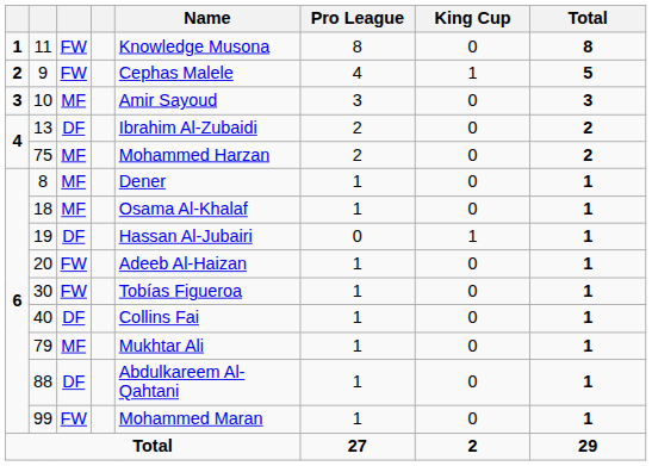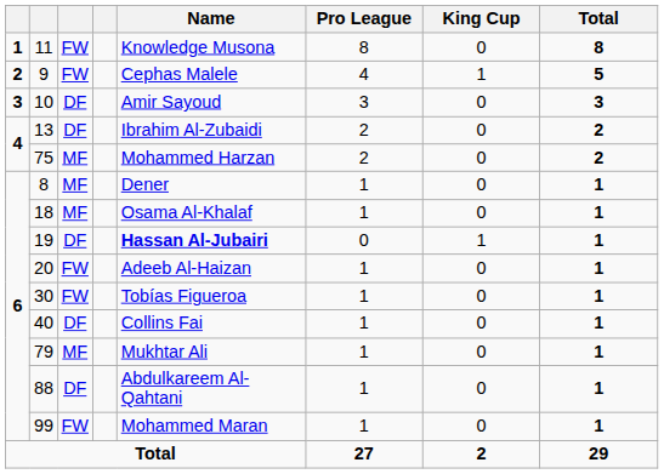 <table class="wikitable" style="text-align:center">
 <tr>
 <th width=15></th>
 <th width=15></th>
 <th width=15></th>
 <th width=15></th>
 <th width=165>Name</th>
 <th width=100>Pro League</th>
 <th width=100>King Cup</th>
 <th width=100>Total</th>
 </tr>
 <tr>
 <td><strong>1</strong></td>
 <td>11</td>
 <td><a href='#'>FW</a></td>
 <td></td>
 <td align=left><a href='#'>Knowledge Musona</a></td>
 <td>8</td>
 <td>0</td>
 <td><strong>8</strong></td>
 </tr>
 <tr>
 <td><strong>2</strong></td>
 <td>9</td>
 <td><a href='#'>FW</a></td>
 <td></td>
 <td align=left><a href='#'>Cephas Malele</a></td>
 <td>4</td>
 <td>1</td>
 <td><strong>5</strong></td>
 </tr>
 <tr>
 <td><strong>3</strong></td>
 <td>10</td>
-<td><a href='#'>MF</a></td>
+<td><a href='#'>DF</a></td>
 <td></td>
 <td align=left><a href='#'>Amir Sayoud</a></td>
 <td>3</td>
 <td>0</td>
 <td><strong>3</strong></td>
 </tr>
 <tr>
 <td rowspan=2><strong>4</strong></td>
 <td>13</td>
 <td><a href='#'>DF</a></td>
 <td></td>
 <td align=left><a href='#'>Ibrahim Al-Zubaidi</a></td>
 <td>2</td>
 <td>0</td>
 <td><strong>2</strong></td>
 </tr>
 <tr>
 <td>75</td>
 <td><a href='#'>MF</a></td>
 <td></td>
 <td align=left><a href='#'>Mohammed Harzan</a></td>
 <td>2</td>
 <td>0</td>
 <td><strong>2</strong></td>
 </tr>
 <tr>
 <td rowspan=9><strong>6</strong></td>
 <td>8</td>
 <td><a href='#'>MF</a></td>
 <td></td>
 <td align=left><a href='#'>Dener</a></td>
 <td>1</td>
 <td>0</td>
 <td><strong>1</strong></td>
 </tr>
 <tr>
 <td>18</td>
 <td><a href='#'>MF</a></td>
 <td></td>
 <td align=left><a href='#'>Osama Al-Khalaf</a></td>
 <td>1</td>
 <td>0</td>
 <td><strong>1</strong></td>
 </tr>
 <tr>
 <td>19</td>
 <td><a href='#'>DF</a></td>
 <td></td>
-<td align=left><a href='#'>Hassan Al-Jubairi</a></td>
+<td align=left><strong><a href='#'>Hassan Al-Jubairi</a></strong></td>
 <td>0</td>
 <td>1</td>
 <td><strong>1</strong></td>
 </tr>
 <tr>
 <td>20</td>
 <td><a href='#'>FW</a></td>
 <td></td>
 <td align=left><a href='#'>Adeeb Al-Haizan</a></td>
 <td>1</td>
 <td>0</td>
 <td><strong>1</strong></td>
 </tr>
 <tr>
 <td>30</td>
 <td><a href='#'>FW</a></td>
 <td></td>
 <td align=left><a href='#'>Tobías Figueroa</a></td>
 <td>1</td>
 <td>0</td>
 <td><strong>1</strong></td>
 </tr>
 <tr>
 <td>40</td>
 <td><a href='#'>DF</a></td>
 <td></td>
 <td align=left><a href='#'>Collins Fai</a></td>
 <td>1</td>
 <td>0</td>
 <td><strong>1</strong></td>
 </tr>
 <tr>
 <td>79</td>
 <td><a href='#'>MF</a></td>
 <td></td>
 <td align=left><a href='#'>Mukhtar Ali</a></td>
 <td>1</td>
 <td>0</td>
 <td><strong>1</strong></td>
 </tr>
 <tr>
 <td>88</td>
 <td><a href='#'>DF</a></td>
 <td></td>
 <td align=left><a href='#'>Abdulkareem Al-Qahtani</a></td>
 <td>1</td>
 <td>0</td>
 <td><strong>1</strong></td>
 </tr>
 <tr>
 <td>99</td>
 <td><a href='#'>FW</a></td>
 <td></td>
 <td align=left><a href='#'>Mohammed Maran</a></td>
 <td>1</td>
 <td>0</td>
 <td><strong>1</strong></td>
 </tr>
 <tr>
 <td colspan=5><strong>Total</strong></td>
 <td><strong>27</strong></td>
 <td><strong>2</strong></td>
 <td><strong>29</strong></td>
 </tr>
 </table>
